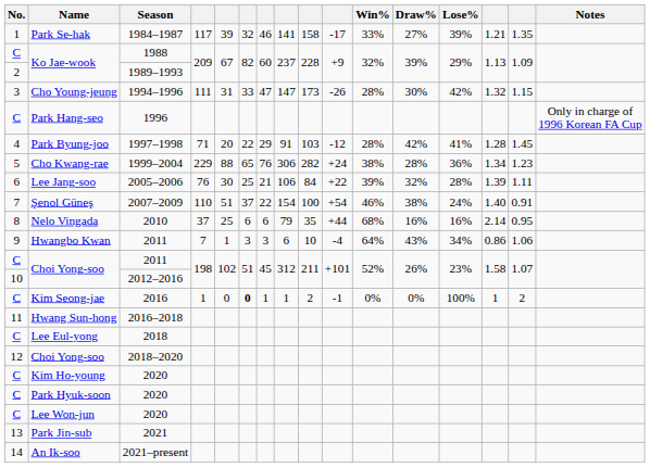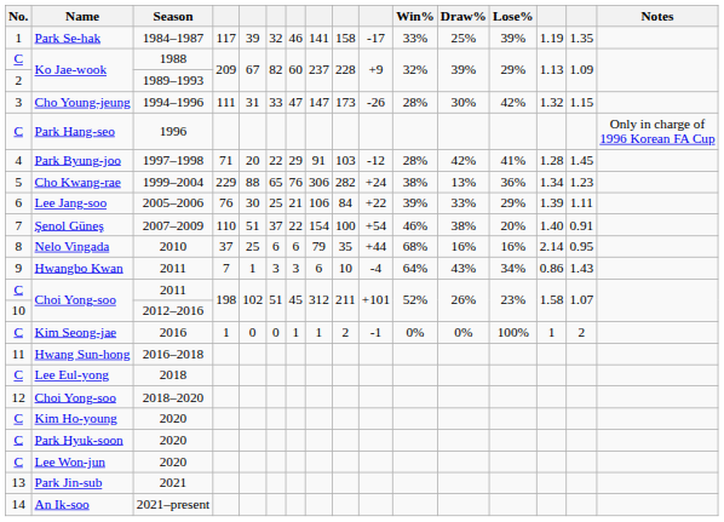 <table class="wikitable sortable" style="text-align:center">
 <tr>
 <th>No.</th>
 <th>Name</th>
 <th>Season</th>
 <th></th>
 <th></th>
 <th></th>
 <th></th>
 <th></th>
 <th></th>
 <th></th>
 <th>Win%</th>
 <th>Draw%</th>
 <th>Lose%</th>
 <th></th>
 <th></th>
 <th>Notes</th>
 </tr>
 <tr>
 <td>1</td>
 <td align=left> <a href='#'>Park Se-hak</a></td>
 <td>1984–1987</td>
 <td>117</td>
 <td>39</td>
 <td>32</td>
 <td>46</td>
 <td>141</td>
 <td>158</td>
 <td>-17</td>
 <td>33%</td>
-<td>27%</td>
+<td>25%</td>
 <td>39%</td>
-<td>1.21</td>
+<td>1.19</td>
 <td>1.35</td>
 <td></td>
 </tr>
 <tr>
 <td><a href='#'>C</a></td>
 <td rowspan="2" align=left> <a href='#'>Ko Jae-wook</a></td>
 <td>1988</td>
 <td rowspan="2">209</td>
 <td rowspan="2">67</td>
 <td rowspan="2">82</td>
 <td rowspan="2">60</td>
 <td rowspan="2">237</td>
 <td rowspan="2">228</td>
 <td rowspan="2">+9</td>
 <td rowspan="2">32%</td>
 <td rowspan="2">39%</td>
 <td rowspan="2">29%</td>
 <td rowspan="2">1.13</td>
 <td rowspan="2">1.09</td>
 <td rowspan="2"></td>
 </tr>
 <tr>
 <td>2</td>
 <td>1989–1993</td>
 </tr>
 <tr>
 <td>3</td>
 <td align=left> <a href='#'>Cho Young-jeung</a></td>
 <td>1994–1996</td>
 <td>111</td>
 <td>31</td>
 <td>33</td>
 <td>47</td>
 <td>147</td>
 <td>173</td>
 <td>-26</td>
 <td>28%</td>
 <td>30%</td>
 <td>42%</td>
 <td>1.32</td>
 <td>1.15</td>
 <td></td>
 </tr>
 <tr>
 <td><a href='#'>C</a></td>
 <td align=left> <a href='#'>Park Hang-seo</a></td>
 <td>1996</td>
 <td></td>
 <td></td>
 <td></td>
 <td></td>
 <td></td>
 <td></td>
 <td></td>
 <td></td>
 <td></td>
 <td></td>
 <td></td>
 <td></td>
 <td>Only in charge of<br><a href='#'>1996 Korean FA Cup</a></td>
 </tr>
 <tr>
 <td>4</td>
 <td align=left> <a href='#'>Park Byung-joo</a></td>
 <td>1997–1998</td>
 <td>71</td>
 <td>20</td>
 <td>22</td>
 <td>29</td>
 <td>91</td>
 <td>103</td>
 <td>-12</td>
 <td>28%</td>
 <td>42%</td>
 <td>41%</td>
 <td>1.28</td>
 <td>1.45</td>
 <td></td>
 </tr>
 <tr>
 <td>5</td>
 <td align=left> <a href='#'>Cho Kwang-rae</a></td>
 <td>1999–2004</td>
 <td>229</td>
 <td>88</td>
 <td>65</td>
 <td>76</td>
 <td>306</td>
 <td>282</td>
 <td>+24</td>
 <td>38%</td>
-<td>28%</td>
+<td>13%</td>
 <td>36%</td>
 <td>1.34</td>
 <td>1.23</td>
 <td></td>
 </tr>
 <tr>
 <td>6</td>
 <td align=left> <a href='#'>Lee Jang-soo</a></td>
 <td>2005–2006</td>
 <td>76</td>
 <td>30</td>
 <td>25</td>
 <td>21</td>
 <td>106</td>
 <td>84</td>
 <td>+22</td>
 <td>39%</td>
-<td>32%</td>
-<td>28%</td>
+<td>33%</td>
+<td>29%</td>
 <td>1.39</td>
 <td>1.11</td>
 <td></td>
 </tr>
 <tr>
 <td>7</td>
 <td align=left> <a href='#'>Şenol Güneş</a></td>
 <td>2007–2009</td>
 <td>110</td>
 <td>51</td>
 <td>37</td>
 <td>22</td>
 <td>154</td>
 <td>100</td>
 <td>+54</td>
 <td>46%</td>
 <td>38%</td>
-<td>24%</td>
+<td>20%</td>
 <td>1.40</td>
 <td>0.91</td>
 <td></td>
 </tr>
 <tr>
 <td>8</td>
 <td align=left> <a href='#'>Nelo Vingada</a></td>
 <td>2010</td>
 <td>37</td>
 <td>25</td>
 <td>6</td>
 <td>6</td>
 <td>79</td>
 <td>35</td>
 <td>+44</td>
 <td>68%</td>
 <td>16%</td>
 <td>16%</td>
 <td>2.14</td>
 <td>0.95</td>
 <td></td>
 </tr>
 <tr>
 <td>9</td>
 <td align=left> <a href='#'>Hwangbo Kwan</a></td>
 <td>2011</td>
 <td>7</td>
 <td>1</td>
 <td>3</td>
 <td>3</td>
 <td>6</td>
 <td>10</td>
 <td>-4</td>
 <td>64%</td>
 <td>43%</td>
 <td>34%</td>
 <td>0.86</td>
-<td>1.06</td>
+<td>1.43</td>
 <td></td>
 </tr>
 <tr>
 <td><a href='#'>C</a></td>
 <td rowspan="2" align=left> <a href='#'>Choi Yong-soo</a></td>
 <td>2011</td>
 <td rowspan="2">198</td>
 <td rowspan="2">102</td>
 <td rowspan="2">51</td>
 <td rowspan="2">45</td>
 <td rowspan="2">312</td>
 <td rowspan="2">211</td>
 <td rowspan="2">+101</td>
 <td rowspan="2">52%</td>
 <td rowspan="2">26%</td>
 <td rowspan="2">23%</td>
 <td rowspan="2">1.58</td>
 <td rowspan="2">1.07</td>
 <td rowspan="2"></td>
 </tr>
 <tr>
 <td>10</td>
 <td>2012–2016</td>
 </tr>
 <tr>
 <td><a href='#'>C</a></td>
 <td align=left> <a href='#'>Kim Seong-jae</a></td>
 <td>2016</td>
 <td>1</td>
 <td>0</td>
-<td><strong>0</strong></td>
+<td>0</td>
 <td>1</td>
 <td>1</td>
 <td>2</td>
 <td>-1</td>
 <td>0%</td>
 <td>0%</td>
 <td>100%</td>
 <td>1</td>
 <td>2</td>
 <td></td>
 </tr>
 <tr>
 <td>11</td>
 <td align=left> <a href='#'>Hwang Sun-hong</a></td>
 <td>2016–2018</td>
 <td></td>
 <td></td>
 <td></td>
 <td></td>
 <td></td>
 <td></td>
 <td></td>
 <td></td>
 <td></td>
 <td></td>
 <td></td>
 <td></td>
 <td></td>
 </tr>
 <tr>
 <td><a href='#'>C</a></td>
 <td align=left> <a href='#'>Lee Eul-yong</a></td>
 <td>2018</td>
 <td></td>
 <td></td>
 <td></td>
 <td></td>
 <td></td>
 <td></td>
 <td></td>
 <td></td>
 <td></td>
 <td></td>
 <td></td>
 <td></td>
 <td></td>
 </tr>
 <tr>
 <td>12</td>
 <td align=left> <a href='#'>Choi Yong-soo</a></td>
 <td>2018–2020</td>
 <td></td>
 <td></td>
 <td></td>
 <td></td>
 <td></td>
 <td></td>
 <td></td>
 <td></td>
 <td></td>
 <td></td>
 <td></td>
 <td></td>
 <td></td>
 </tr>
 <tr>
 <td><a href='#'>C</a></td>
 <td align=left> <a href='#'>Kim Ho-young</a></td>
 <td>2020</td>
 <td></td>
 <td></td>
 <td></td>
 <td></td>
 <td></td>
 <td></td>
 <td></td>
 <td></td>
 <td></td>
 <td></td>
 <td></td>
 <td></td>
 <td></td>
 </tr>
 <tr>
 <td><a href='#'>C</a></td>
 <td align=left> <a href='#'>Park Hyuk-soon</a></td>
 <td>2020</td>
 <td></td>
 <td></td>
 <td></td>
 <td></td>
 <td></td>
 <td></td>
 <td></td>
 <td></td>
 <td></td>
 <td></td>
 <td></td>
 <td></td>
 <td></td>
 </tr>
 <tr>
 <td><a href='#'>C</a></td>
 <td align=left> <a href='#'>Lee Won-jun</a></td>
 <td>2020</td>
 <td></td>
 <td></td>
 <td></td>
 <td></td>
 <td></td>
 <td></td>
 <td></td>
 <td></td>
 <td></td>
 <td></td>
 <td></td>
 <td></td>
 <td></td>
 </tr>
 <tr>
 <td>13</td>
 <td align=left> <a href='#'>Park Jin-sub</a></td>
 <td>2021</td>
 <td></td>
 <td></td>
 <td></td>
 <td></td>
 <td></td>
 <td></td>
 <td></td>
 <td></td>
 <td></td>
 <td></td>
 <td></td>
 <td></td>
 <td></td>
 </tr>
 <tr>
 <td>14</td>
 <td align=left> <a href='#'>An Ik-soo</a></td>
 <td>2021–present</td>
 <td></td>
 <td></td>
 <td></td>
 <td></td>
 <td></td>
 <td></td>
 <td></td>
 <td></td>
 <td></td>
 <td></td>
 <td></td>
 <td></td>
 <td></td>
 </tr>
 </table>
